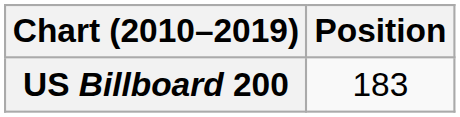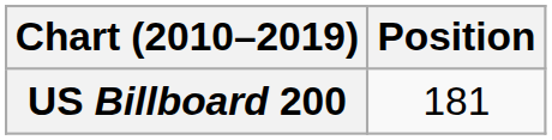 <table class="wikitable plainrowheaders" style="text-align:center">
 <tr>
 <th scope="col">Chart (2010–2019)</th>
 <th scope="col">Position</th>
 </tr>
 <tr>
 <th scope="row">US <em>Billboard</em> 200</th>
-<td>183</td>
+<td>181</td>
 </tr>
 </table>
